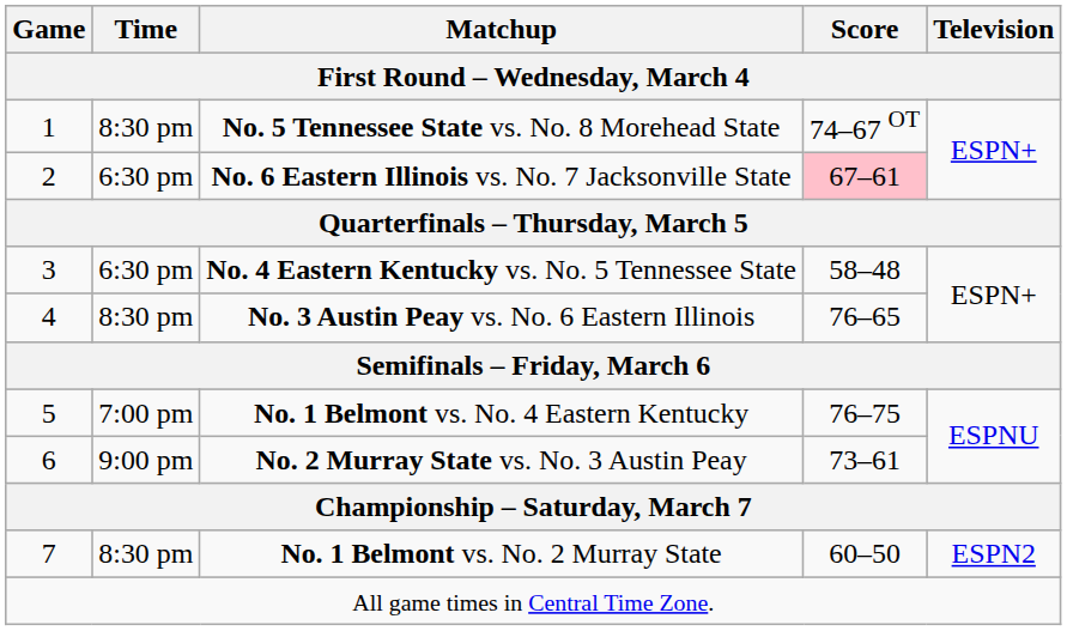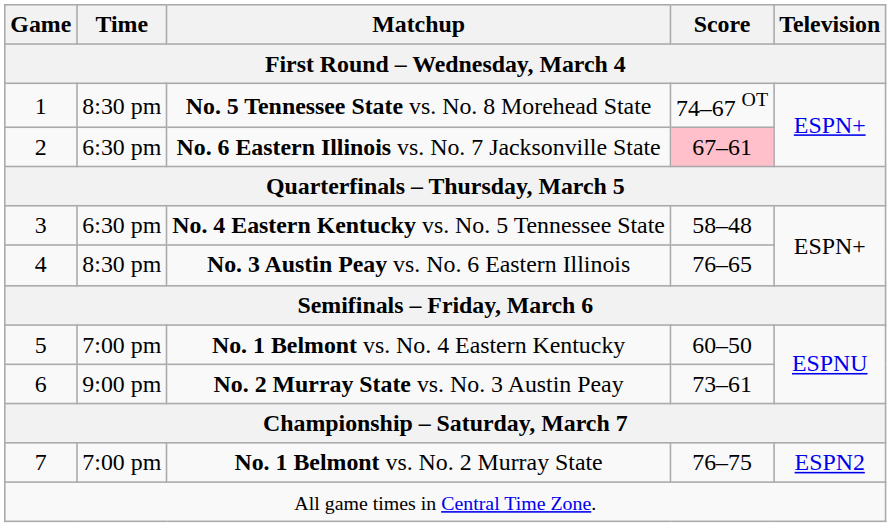 <table class="wikitable" style="font-size: 95%;text-align:center">
 <tr>
 <th>Game</th>
 <th>Time</th>
 <th>Matchup</th>
 <th>Score</th>
 <th>Television</th>
 </tr>
 <tr>
 <th colspan=5>First Round – Wednesday, March 4</th>
 </tr>
 <tr>
 <td>1</td>
 <td>8:30 pm</td>
 <td><strong>No. 5 Tennessee State</strong> vs. No. 8 Morehead State</td>
 <td>74–67 <sup>OT</sup></td>
 <td rowspan=2><a href='#'>ESPN+</a></td>
 </tr>
 <tr>
 <td>2</td>
 <td>6:30 pm</td>
 <td><strong>No. 6 Eastern Illinois</strong> vs. No. 7 Jacksonville State</td>
 <td style="background: pink;">67–61</td>
 </tr>
 <tr>
 <th colspan=5>Quarterfinals – Thursday, March 5</th>
 </tr>
 <tr>
 <td>3</td>
 <td>6:30 pm</td>
 <td><strong>No. 4 Eastern Kentucky</strong> vs. No. 5 Tennessee State</td>
 <td>58–48</td>
 <td rowspan=2>ESPN+</td>
 </tr>
 <tr>
 <td>4</td>
 <td>8:30 pm</td>
 <td><strong>No. 3 Austin Peay</strong> vs. No. 6 Eastern Illinois</td>
 <td>76–65</td>
 </tr>
 <tr>
 <th colspan=5>Semifinals – Friday, March 6</th>
 </tr>
 <tr>
 <td>5</td>
 <td>7:00 pm</td>
 <td><strong>No. 1 Belmont</strong> vs. No. 4 Eastern Kentucky</td>
-<td>76–75</td>
+<td>60–50</td>
 <td rowspan=2><a href='#'>ESPNU</a></td>
 </tr>
 <tr>
 <td>6</td>
 <td>9:00 pm</td>
 <td><strong>No. 2 Murray State</strong> vs. No. 3 Austin Peay</td>
 <td>73–61</td>
 </tr>
 <tr>
 <th colspan=5>Championship – Saturday, March 7</th>
 </tr>
 <tr>
 <td>7</td>
-<td>8:30 pm</td>
+<td>7:00 pm</td>
 <td><strong>No. 1 Belmont</strong> vs. No. 2 Murray State</td>
-<td>60–50</td>
+<td>76–75</td>
 <td><a href='#'>ESPN2</a></td>
 </tr>
 <tr>
 <td colspan=5><small>All game times in <a href='#'>Central Time Zone</a>.</small></td>
 </tr>
 </table>
